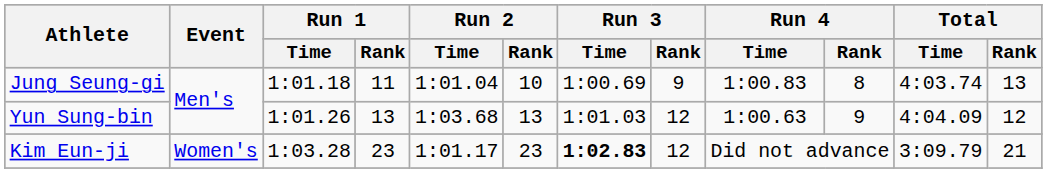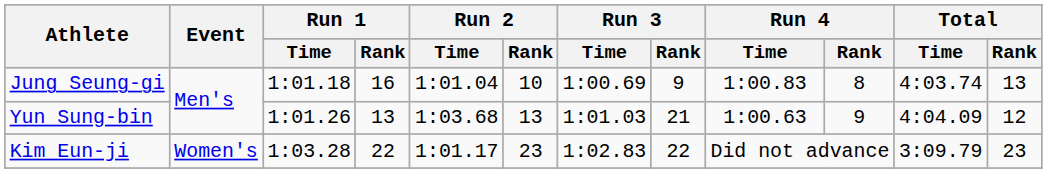 <table class=wikitable style=font-size:90%;text-align:center;>
 <tr>
 <th rowspan=2>Athlete</th>
 <th rowspan=2>Event</th>
 <th colspan=2>Run 1</th>
 <th colspan=2>Run 2</th>
 <th colspan=2>Run 3</th>
 <th colspan=2>Run 4</th>
 <th colspan=2>Total</th>
 </tr>
 <tr style=font-size:95%>
 <th>Time</th>
 <th>Rank</th>
 <th>Time</th>
 <th>Rank</th>
 <th>Time</th>
 <th>Rank</th>
 <th>Time</th>
 <th>Rank</th>
 <th>Time</th>
 <th>Rank</th>
 </tr>
 <tr align=center>
 <td align=left><a href='#'>Jung Seung-gi</a></td>
 <td align=left rowspan=2><a href='#'>Men's</a></td>
 <td>1:01.18</td>
-<td>11</td>
+<td>16</td>
 <td>1:01.04</td>
 <td>10</td>
 <td>1:00.69</td>
 <td>9</td>
 <td>1:00.83</td>
 <td>8</td>
 <td>4:03.74</td>
 <td>13</td>
 </tr>
 <tr align=center>
 <td align=left><a href='#'>Yun Sung-bin</a></td>
 <td>1:01.26</td>
 <td>13</td>
 <td>1:03.68</td>
 <td>13</td>
 <td>1:01.03</td>
-<td>12</td>
+<td>21</td>
 <td>1:00.63</td>
 <td>9</td>
 <td>4:04.09</td>
 <td>12</td>
 </tr>
 <tr align=center>
 <td align=left><a href='#'>Kim Eun-ji</a></td>
 <td align=left><a href='#'>Women's</a></td>
 <td>1:03.28</td>
-<td>23</td>
+<td>22</td>
 <td>1:01.17</td>
 <td>23</td>
-<td><strong>1:02.83</strong></td>
-<td>12</td>
+<td>1:02.83</td>
+<td>22</td>
 <td colspan="2">Did not advance</td>
 <td>3:09.79</td>
-<td>21</td>
+<td>23</td>
 </tr>
 </table>
